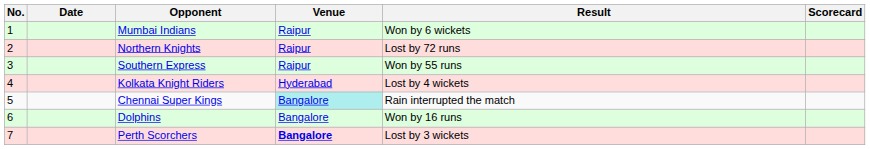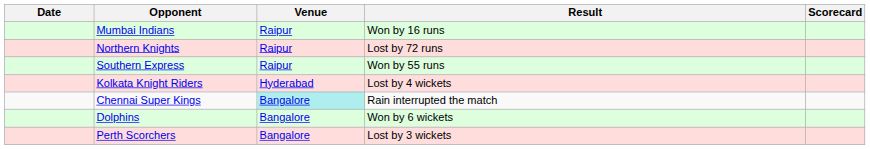 <table class="wikitable sortable">
 <tr>
-<th style="width:2%;">No.</th>
 <th style="width:11%;">Date</th>
 <th style="width:20%;">Opponent</th>
 <th style="width:13%;">Venue</th>
 <th style="width:55%;">Result</th>
 <th style="width:9%;">Scorecard</th>
 </tr>
 <tr style="background:#dfd;">
-<td>1</td>
 <td></td>
 <td><a href='#'>Mumbai Indians</a></td>
 <td><a href='#'>Raipur</a></td>
-<td><span></span>Won by 6 wickets</td>
+<td><span></span>Won by 16 runs</td>
 <td></td>
 </tr>
 <tr style="background:#fdd;">
-<td>2</td>
 <td></td>
 <td><a href='#'>Northern Knights</a></td>
 <td><a href='#'>Raipur</a></td>
 <td><span></span>Lost by 72 runs</td>
 <td></td>
 </tr>
 <tr style="background:#dfd;">
-<td>3</td>
 <td></td>
 <td><a href='#'>Southern Express</a></td>
 <td><a href='#'>Raipur</a></td>
 <td><span></span>Won by 55 runs</td>
 <td></td>
 </tr>
 <tr style="background:#fdd;">
-<td>4</td>
 <td></td>
 <td><a href='#'>Kolkata Knight Riders</a></td>
 <td><a href='#'>Hyderabad</a></td>
 <td><span></span>Lost by 4 wickets</td>
 <td></td>
 </tr>
 <tr>
-<td>5</td>
 <td></td>
 <td><a href='#'>Chennai Super Kings</a></td>
 <td style="background: paleturquoise;"><a href='#'>Bangalore</a></td>
 <td><span></span>Rain interrupted the match</td>
 <td></td>
 </tr>
 <tr style="background:#dfd;">
-<td>6</td>
 <td></td>
 <td><a href='#'>Dolphins</a></td>
 <td><a href='#'>Bangalore</a></td>
-<td><span></span>Won by 16 runs</td>
+<td><span></span>Won by 6 wickets</td>
 <td></td>
 </tr>
 <tr style="background:#fdd;">
-<td>7</td>
 <td></td>
 <td><a href='#'>Perth Scorchers</a></td>
-<td><strong><a href='#'>Bangalore</a></strong></td>
+<td><a href='#'>Bangalore</a></td>
 <td><span></span>Lost by 3 wickets</td>
 <td></td>
 </tr>
 </table>
